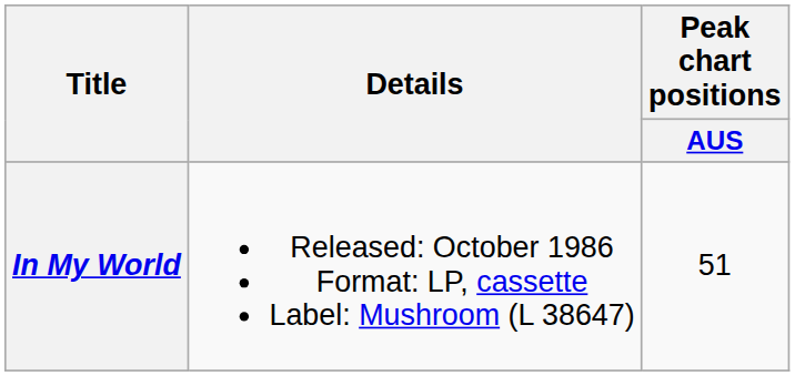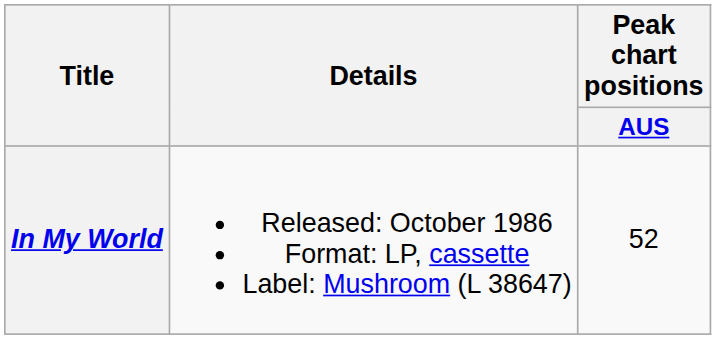 <table class="wikitable plainrowheaders" style="text-align:center">
 <tr>
 <th scope="col" rowspan="2">Title</th>
 <th scope="col" rowspan="2">Details</th>
 <th scope="col" colspan="1">Peak chart positions</th>
 </tr>
 <tr>
 <th scope="col" style="width:3em; font-size:90%"><a href='#'>AUS</a><br></th>
 </tr>
 <tr>
 <th scope="row"><em><a href='#'>In My World</a></em></th>
 <td><br><ul><li>Released: October 1986</li><li>Format: LP, <a href='#'>cassette</a></li><li>Label: <a href='#'>Mushroom</a> (L 38647)</li></ul></td>
-<td>51</td>
+<td>52</td>
 </tr>
 </table>
